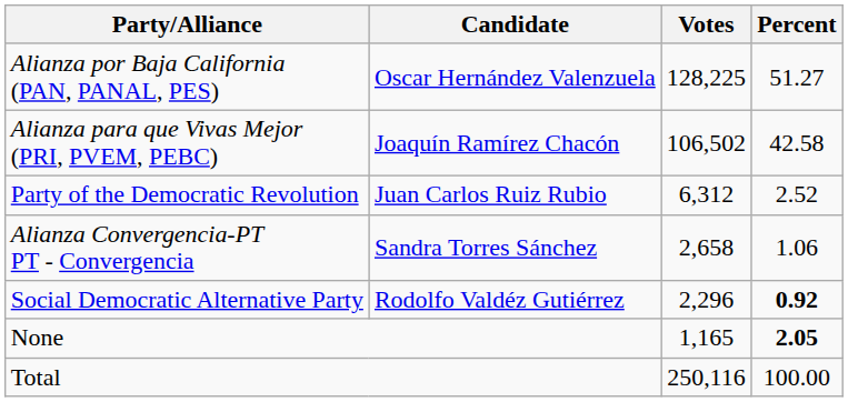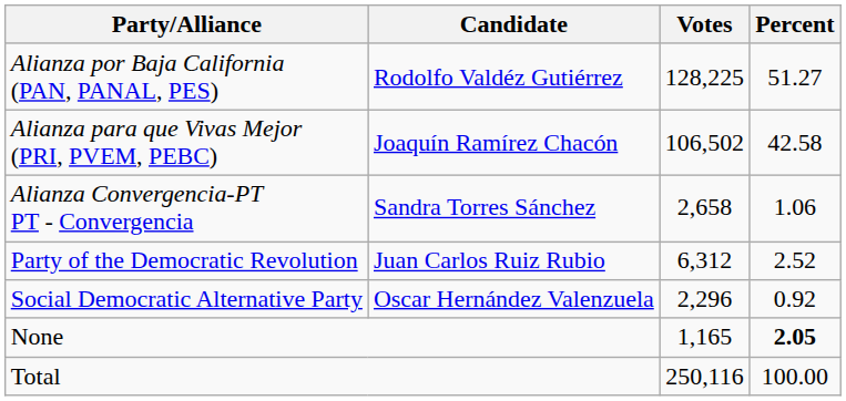 <table class="wikitable">
 <tr>
 <th>Party/Alliance</th>
 <th>Candidate</th>
 <th>Votes</th>
 <th>Percent</th>
 </tr>
 <tr>
 <td><em>Alianza por Baja California</em> <br>(<a href='#'>PAN</a>, <a href='#'>PANAL</a>, <a href='#'>PES</a>)</td>
-<td><a href='#'>Oscar Hernández Valenzuela</a></td>
+<td><a href='#'>Rodolfo Valdéz Gutiérrez</a></td>
 <td style="text-align:center">128,225</td>
 <td style="text-align:center">51.27</td>
 </tr>
 <tr>
 <td><em>Alianza para que Vivas Mejor</em> <br>(<a href='#'>PRI</a>, <a href='#'>PVEM</a>, <a href='#'>PEBC</a>)</td>
 <td><a href='#'>Joaquín Ramírez Chacón</a></td>
 <td style="text-align:center">106,502</td>
 <td style="text-align:center">42.58</td>
 </tr>
 <tr>
+<td><em>Alianza Convergencia-PT</em> <br> <a href='#'>PT</a> - <a href='#'>Convergencia</a></td>
+<td><a href='#'>Sandra Torres Sánchez</a></td>
+<td style="text-align:center">2,658</td>
+<td style="text-align:center">1.06</td>
+</tr>
+<tr>
 <td><a href='#'>Party of the Democratic Revolution</a></td>
 <td><a href='#'>Juan Carlos Ruiz Rubio</a></td>
 <td style="text-align:center">6,312</td>
 <td style="text-align:center">2.52</td>
 </tr>
 <tr>
-<td><em>Alianza Convergencia-PT</em> <br> <a href='#'>PT</a> - <a href='#'>Convergencia</a></td>
-<td><a href='#'>Sandra Torres Sánchez</a></td>
-<td style="text-align:center">2,658</td>
-<td style="text-align:center">1.06</td>
-</tr>
-<tr>
 <td><a href='#'>Social Democratic Alternative Party</a></td>
-<td><a href='#'>Rodolfo Valdéz Gutiérrez</a></td>
+<td><a href='#'>Oscar Hernández Valenzuela</a></td>
 <td style="text-align:center">2,296</td>
-<td style="text-align:center"><strong>0.92</strong></td>
+<td style="text-align:center">0.92</td>
 </tr>
 <tr>
 <td Colspan = 2>None</td>
 <td style="text-align:center">1,165</td>
 <td style="text-align:center"><strong>2.05</strong></td>
 </tr>
 <tr>
 <td Colspan = 2>Total</td>
 <td style="text-align:center">250,116</td>
 <td style="text-align:center">100.00</td>
 </tr>
 </table>
